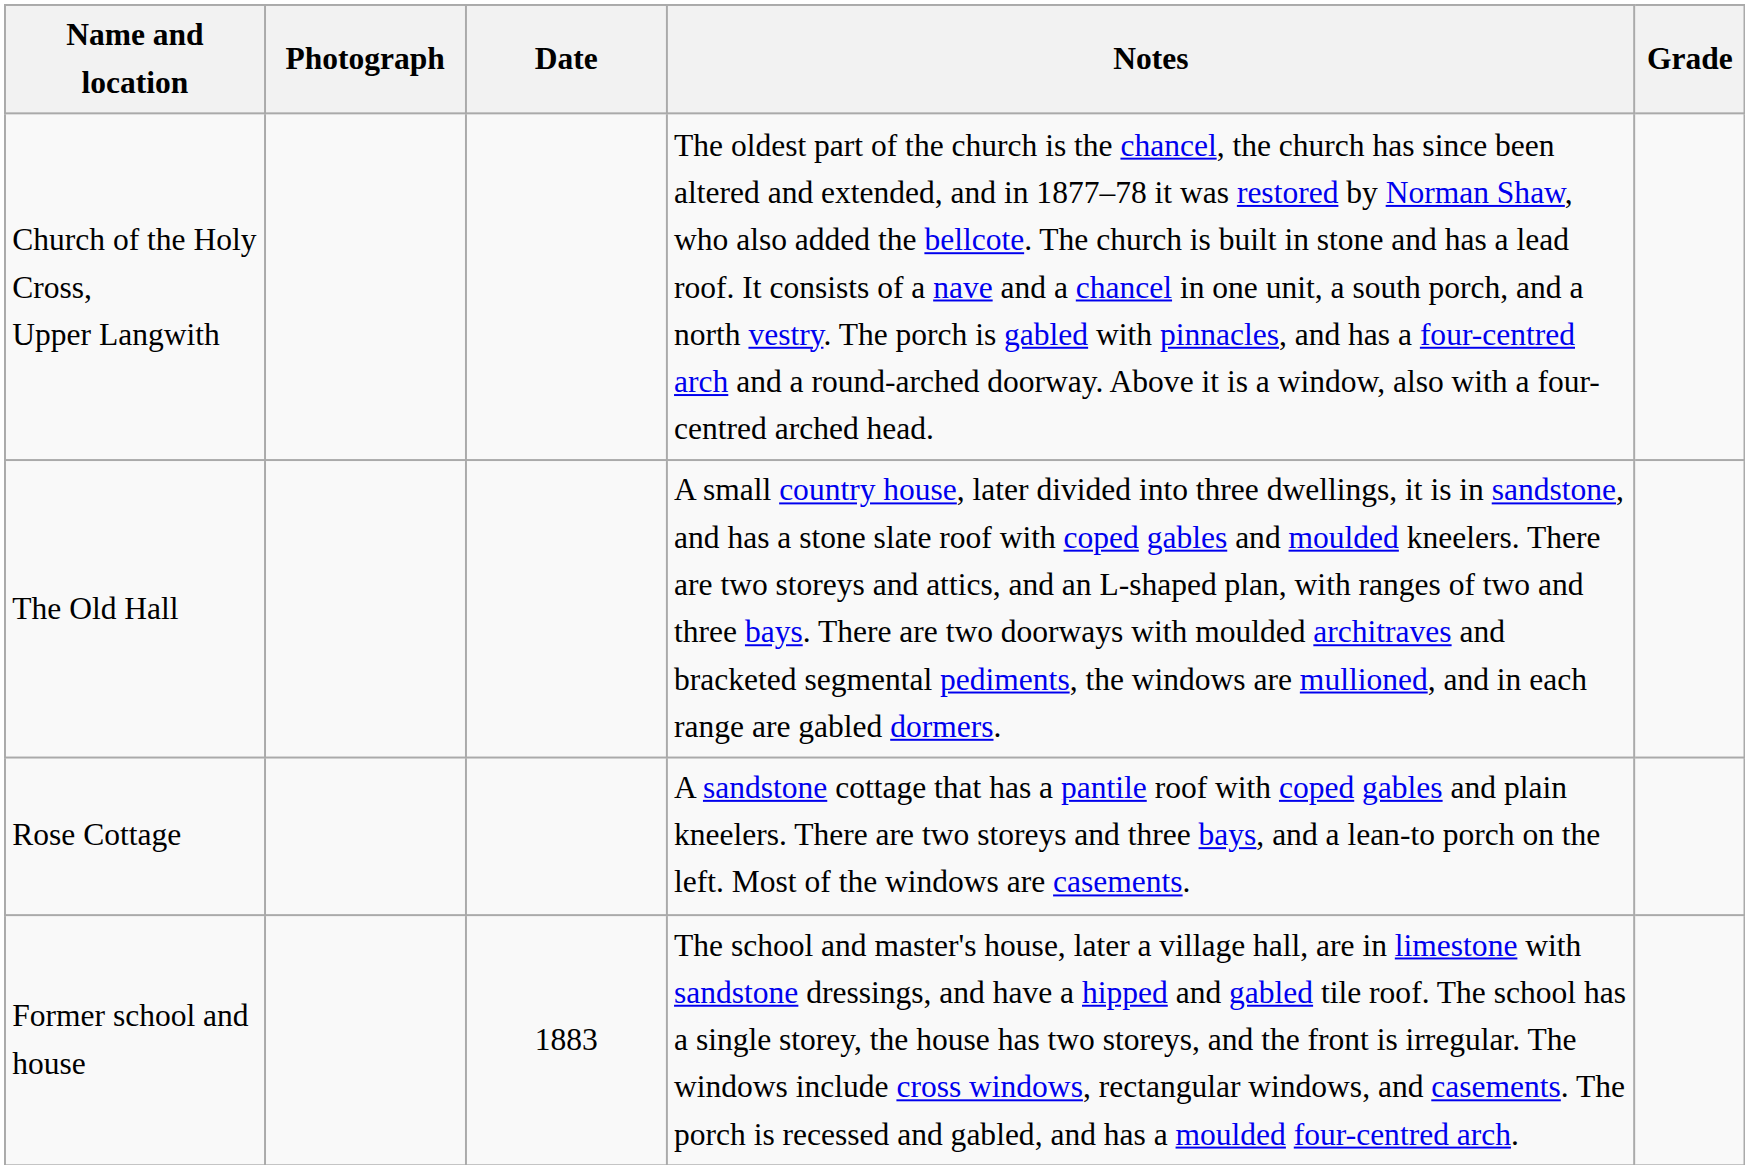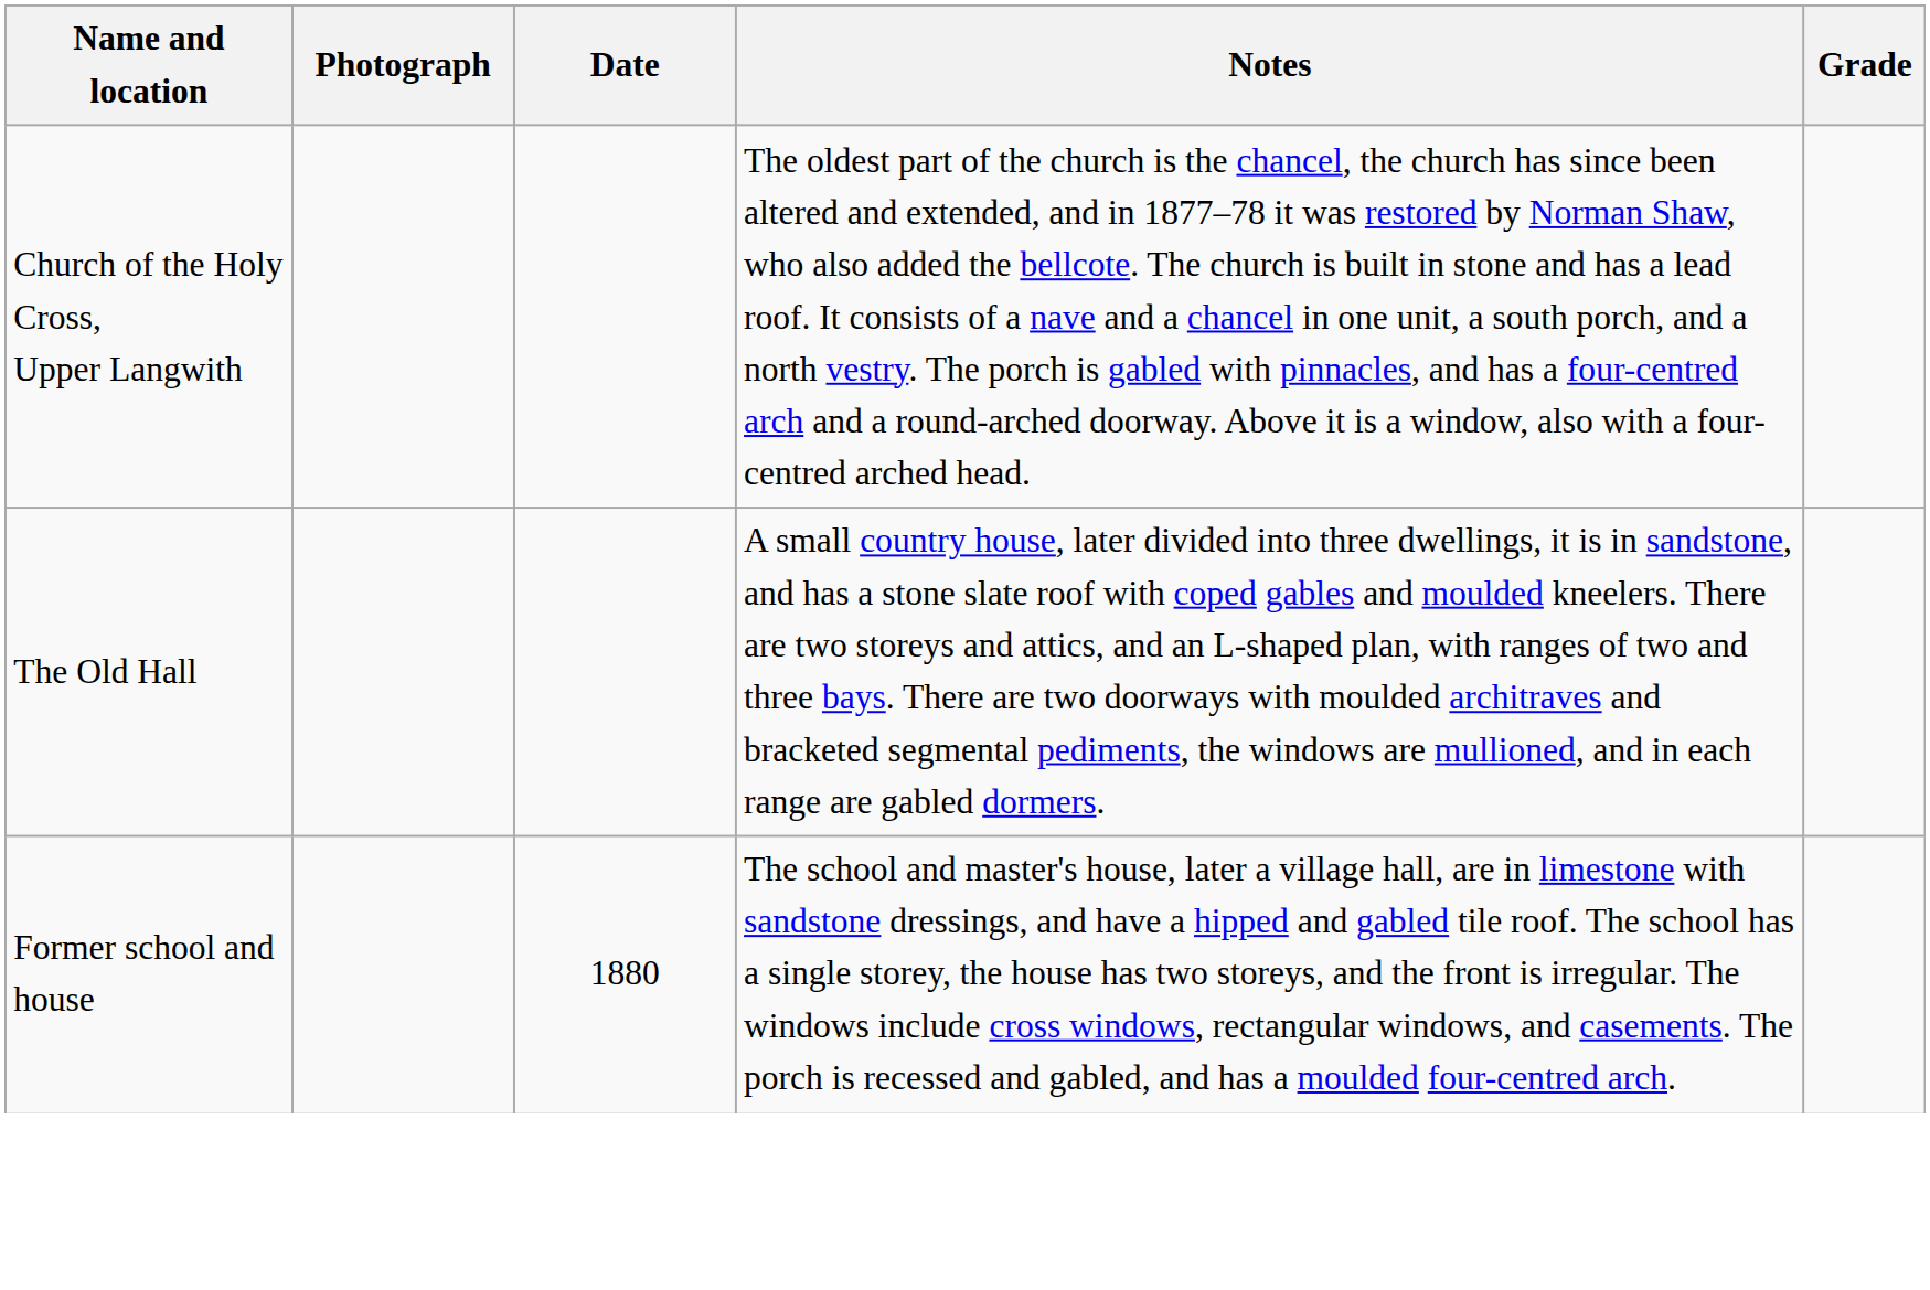 <table class="wikitable sortable plainrowheaders" style="width:100%; border:0; text-align:left; line-height:150%;">
 <tr>
 <th scope="col"  style="width:150px">Name and location</th>
 <th scope="col"  style="width:100px" class="unsortable">Photograph</th>
 <th scope="col"  style="width:120px">Date</th>
 <th scope="col"  style="width:650px" class="unsortable">Notes</th>
 <th scope="col"  style="width:50px">Grade</th>
 </tr>
 <tr>
 <td>Church of the Holy Cross,<br>Upper Langwith<br><small></small></td>
 <td></td>
 <td align="center"></td>
 <td>The oldest part of the church is the <a href='#'>chancel</a>, the church has since been altered and extended, and in 1877–78 it was <a href='#'>restored</a> by <a href='#'>Norman Shaw</a>, who also added the <a href='#'>bellcote</a>.  The church is built in stone and has a lead roof.  It consists of a <a href='#'>nave</a> and a <a href='#'>chancel</a> in one unit, a south porch, and a north <a href='#'>vestry</a>.  The porch is <a href='#'>gabled</a> with <a href='#'>pinnacles</a>, and has a <a href='#'>four-centred arch</a> and a round-arched doorway.  Above it is a window, also with a four-centred arched head.</td>
 <td align="center" ></td>
 </tr>
 <tr>
 <td>The Old Hall<br><small></small></td>
 <td></td>
 <td align="center"></td>
 <td>A small <a href='#'>country house</a>, later divided into three dwellings, it is in <a href='#'>sandstone</a>, and has a stone slate roof with <a href='#'>coped</a> <a href='#'>gables</a> and <a href='#'>moulded</a> kneelers.  There are two storeys and attics, and an L-shaped plan, with ranges of two and three <a href='#'>bays</a>.  There are two doorways with moulded <a href='#'>architraves</a> and bracketed segmental <a href='#'>pediments</a>, the windows are <a href='#'>mullioned</a>, and in each range are gabled <a href='#'>dormers</a>.</td>
 <td align="center" ></td>
 </tr>
 <tr>
-<td>Rose Cottage<br><small></small></td>
-<td></td>
-<td align="center"></td>
-<td>A <a href='#'>sandstone</a> cottage that has a <a href='#'>pantile</a> roof with <a href='#'>coped</a> <a href='#'>gables</a> and plain kneelers.  There are two storeys and three <a href='#'>bays</a>, and a lean-to porch on the left.  Most of the windows are <a href='#'>casements</a>.</td>
-<td align="center" ></td>
-</tr>
-<tr>
 <td>Former school and house<br><small></small></td>
 <td></td>
-<td align="center">1883</td>
+<td align="center">1880</td>
 <td>The school and master's house, later a village hall, are in <a href='#'>limestone</a> with <a href='#'>sandstone</a> dressings, and have a <a href='#'>hipped</a> and <a href='#'>gabled</a> tile roof.  The school has a single storey, the house has two storeys, and the front is irregular.  The windows include <a href='#'>cross windows</a>, rectangular windows, and <a href='#'>casements</a>.  The porch is recessed and gabled, and has a <a href='#'>moulded</a> <a href='#'>four-centred arch</a>.</td>
 <td align="center" ></td>
 </tr>
 <tr>
 </tr>
 </table>
